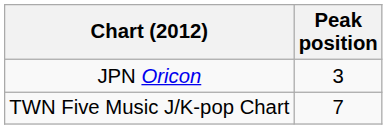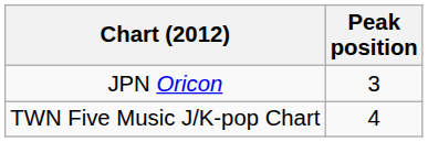 <table class="wikitable" style="text-align:center;">
 <tr>
 <th>Chart (2012)</th>
 <th>Peak<br>position</th>
 </tr>
 <tr>
 <td>JPN <em><a href='#'>Oricon</a></em> </td>
 <td>3</td>
 </tr>
 <tr>
 <td>TWN Five Music J/K-pop Chart</td>
-<td>7</td>
+<td>4</td>
 </tr>
 </table>
